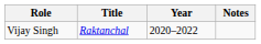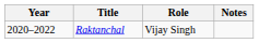 <table class="wikitable plainrowheaders sortable" width=60%>
 <tr>
+<th scope="col">Year</th>
+<th scope="col">Title</th>
 <th scope="col">Role</th>
-<th scope="col">Title</th>
-<th scope="col">Year</th>
 <th scope="col" class="unsortable">Notes</th>
 </tr>
 <tr>
+<td>2020–2022</td>
+<td><em><a href='#'>Raktanchal</a></em></td>
 <td>Vijay Singh</td>
-<td><em><a href='#'>Raktanchal</a></em></td>
-<td>2020–2022</td>
 <td></td>
 </tr>
 </table>
